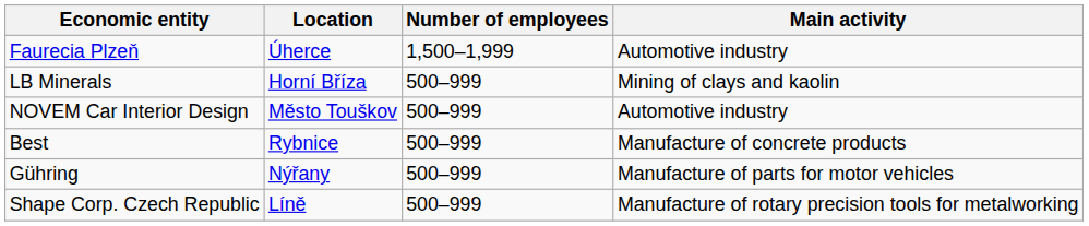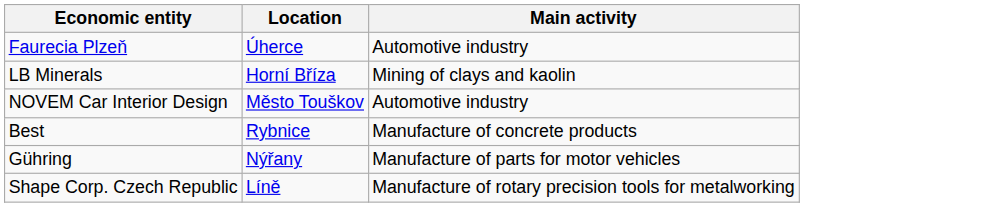 <table class="wikitable sortable">
 <tr>
 <th>Economic entity</th>
 <th>Location</th>
-<th>Number of employees</th>
 <th>Main activity</th>
 </tr>
 <tr>
 <td><a href='#'>Faurecia Plzeň</a></td>
 <td><a href='#'>Úherce</a></td>
-<td>1,500–1,999</td>
 <td>Automotive industry</td>
 </tr>
 <tr>
 <td>LB Minerals</td>
 <td><a href='#'>Horní Bříza</a></td>
-<td>500–999</td>
 <td>Mining of clays and kaolin</td>
 </tr>
 <tr>
 <td>NOVEM Car Interior Design</td>
 <td><a href='#'>Město Touškov</a></td>
-<td>500–999</td>
 <td>Automotive industry</td>
 </tr>
 <tr>
 <td>Best</td>
 <td><a href='#'>Rybnice</a></td>
-<td>500–999</td>
 <td>Manufacture of concrete products</td>
 </tr>
 <tr>
 <td>Gühring</td>
 <td><a href='#'>Nýřany</a></td>
-<td>500–999</td>
 <td>Manufacture of parts for motor vehicles</td>
 </tr>
 <tr>
 <td>Shape Corp. Czech Republic</td>
 <td><a href='#'>Líně</a></td>
-<td>500–999</td>
 <td>Manufacture of rotary precision tools for metalworking</td>
 </tr>
 </table>
